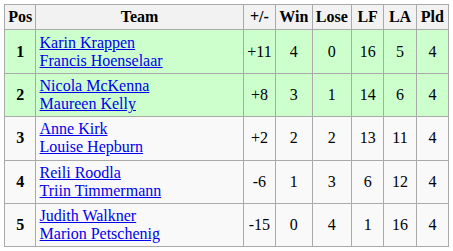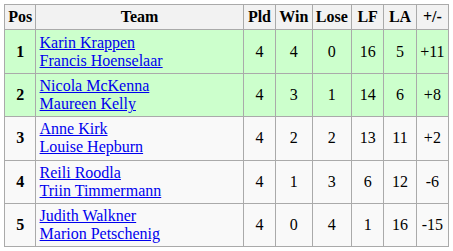 <table class="wikitable" style="font-size: 100%">
 <tr>
 <th width=20>Pos</th>
 <th width=200>Team</th>
-<th width=25>+/-</th>
+<th width=25>Pld</th>
 <th width=25>Win</th>
 <th width=25>Lose</th>
 <th width=25>LF</th>
 <th width=25>LA</th>
-<th width=25>Pld</th>
+<th width=25>+/-</th>
 </tr>
 <tr align=center style="background: #ccffcc;">
 <td><strong>1</strong></td>
 <td align="left"> <a href='#'>Karin Krappen</a><br> <a href='#'>Francis Hoenselaar</a></td>
-<td>+11</td>
+<td>4</td>
 <td>4</td>
 <td>0</td>
 <td>16</td>
 <td>5</td>
-<td>4</td>
+<td>+11</td>
 </tr>
 <tr align=center style="background: #ccffcc;">
 <td><strong>2</strong></td>
 <td align="left"> <a href='#'>Nicola McKenna</a><br> <a href='#'>Maureen Kelly</a></td>
-<td>+8</td>
+<td>4</td>
 <td>3</td>
 <td>1</td>
 <td>14</td>
 <td>6</td>
-<td>4</td>
+<td>+8</td>
 </tr>
 <tr align=center>
 <td><strong>3</strong></td>
 <td align="left"> <a href='#'>Anne Kirk</a><br> <a href='#'>Louise Hepburn</a></td>
-<td>+2</td>
+<td>4</td>
 <td>2</td>
 <td>2</td>
 <td>13</td>
 <td>11</td>
-<td>4</td>
+<td>+2</td>
 </tr>
 <tr align=center>
 <td><strong>4</strong></td>
 <td align="left"> <a href='#'>Reili Roodla</a><br> <a href='#'>Triin Timmermann</a></td>
-<td>-6</td>
+<td>4</td>
 <td>1</td>
 <td>3</td>
 <td>6</td>
 <td>12</td>
-<td>4</td>
+<td>-6</td>
 </tr>
 <tr align=center>
 <td><strong>5</strong></td>
 <td align="left"> <a href='#'>Judith Walkner</a><br> <a href='#'>Marion Petschenig</a></td>
-<td>-15</td>
+<td>4</td>
 <td>0</td>
 <td>4</td>
 <td>1</td>
 <td>16</td>
-<td>4</td>
+<td>-15</td>
 </tr>
 </table>
